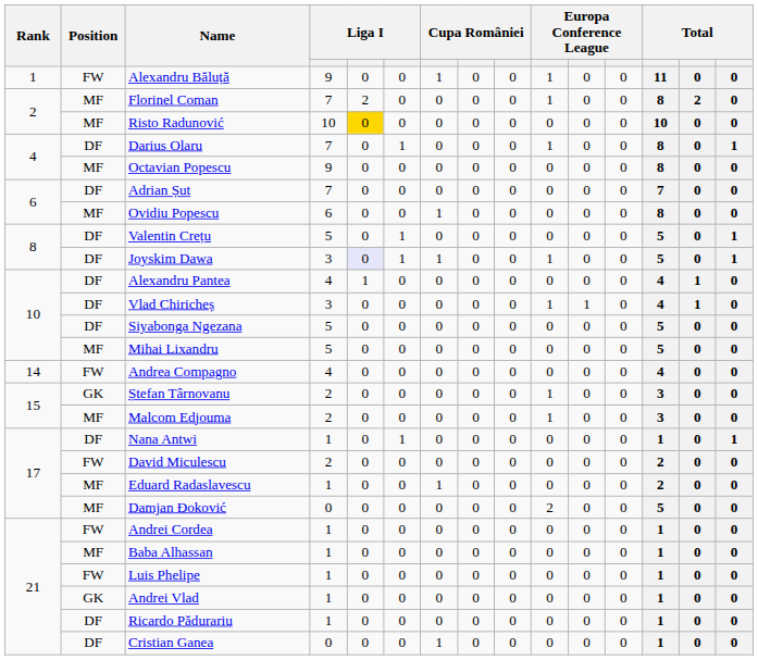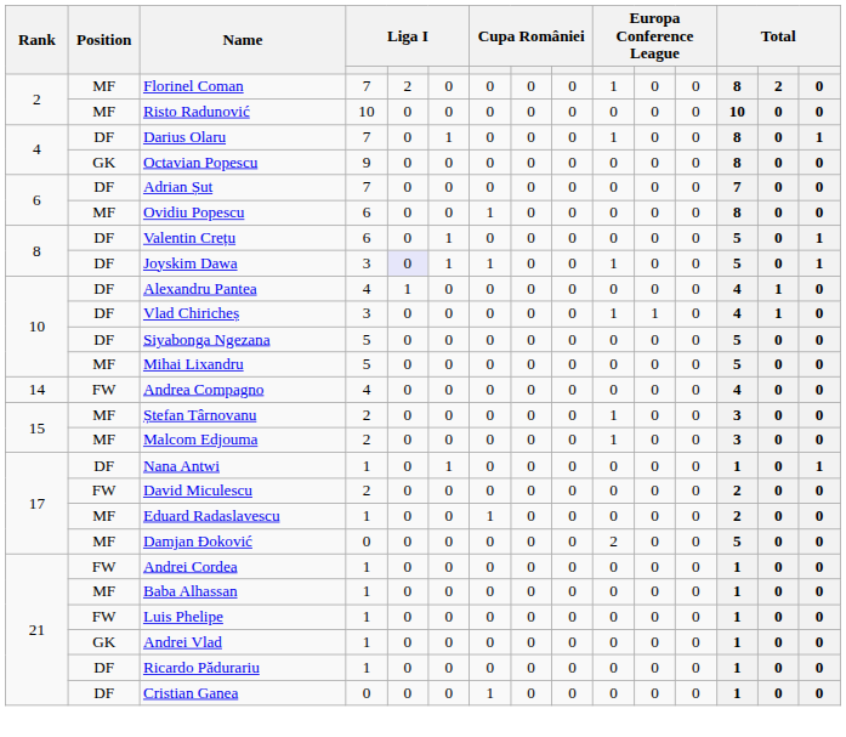 <table class="wikitable" style="text-align:center;">
 <tr>
 <th rowspan="2" style="width:56px;">Rank</th>
 <th rowspan="2" style="width:64px;">Position</th>
 <th rowspan="2" style="width:200px;">Name</th>
 <th colspan="3" style="width:84px;">Liga I</th>
 <th colspan="3" style="width:84px;">Cupa României</th>
 <th colspan="3" style="width:84px;">Europa Conference League</th>
 <th colspan="3" style="width:84px;">Total</th>
 </tr>
 <tr>
 <th style="width:34px;"></th>
 <th style="width:34px;"></th>
 <th style="width:34px;"></th>
 <th style="width:34px;"></th>
 <th style="width:34px;"></th>
 <th style="width:34px;"></th>
 <th style="width:34px;"></th>
 <th style="width:34px;"></th>
 <th style="width:34px;"></th>
 <th style="width:34px;"></th>
 <th style="width:34px;"></th>
 <th style="width:34px;"></th>
 </tr>
 <tr>
-<td>1</td>
-<td>FW</td>
-<td align="left"> <a href='#'>Alexandru Băluță</a></td>
-<td>9</td>
-<td>0</td>
-<td>0</td>
-<td>1</td>
-<td>0</td>
-<td>0</td>
-<td>1</td>
-<td>0</td>
-<td>0</td>
-<th>11</th>
-<th>0</th>
-<th>0</th>
-</tr>
-<tr>
 <td rowspan="2">2</td>
 <td>MF</td>
 <td align="left"> <a href='#'>Florinel Coman</a></td>
 <td>7</td>
 <td>2</td>
 <td>0</td>
 <td>0</td>
 <td>0</td>
 <td>0</td>
 <td>1</td>
 <td>0</td>
 <td>0</td>
 <th>8</th>
 <th>2</th>
 <th>0</th>
 </tr>
 <tr>
 <td>MF</td>
 <td align="left"> <a href='#'>Risto Radunović</a></td>
 <td>10</td>
-<td style="background: gold;">0</td>
+<td>0</td>
 <td>0</td>
 <td>0</td>
 <td>0</td>
 <td>0</td>
 <td>0</td>
 <td>0</td>
 <td>0</td>
 <th>10</th>
 <th>0</th>
 <th>0</th>
 </tr>
 <tr>
 <td rowspan="2">4</td>
 <td>DF</td>
 <td align="left"> <a href='#'>Darius Olaru</a></td>
 <td>7</td>
 <td>0</td>
 <td>1</td>
 <td>0</td>
 <td>0</td>
 <td>0</td>
 <td>1</td>
 <td>0</td>
 <td>0</td>
 <th>8</th>
 <th>0</th>
 <th>1</th>
 </tr>
 <tr>
-<td>MF</td>
+<td>GK</td>
 <td align="left"> <a href='#'>Octavian Popescu</a></td>
 <td>9</td>
 <td>0</td>
 <td>0</td>
 <td>0</td>
 <td>0</td>
 <td>0</td>
 <td>0</td>
 <td>0</td>
 <td>0</td>
 <th>8</th>
 <th>0</th>
 <th>0</th>
 </tr>
 <tr>
 <td rowspan="2">6</td>
 <td>DF</td>
 <td align="left"> <a href='#'>Adrian Șut</a></td>
 <td>7</td>
 <td>0</td>
 <td>0</td>
 <td>0</td>
 <td>0</td>
 <td>0</td>
 <td>0</td>
 <td>0</td>
 <td>0</td>
 <th>7</th>
 <th>0</th>
 <th>0</th>
 </tr>
 <tr>
 <td>MF</td>
 <td align="left"> <a href='#'>Ovidiu Popescu</a></td>
 <td>6</td>
 <td>0</td>
 <td>0</td>
 <td>1</td>
 <td>0</td>
 <td>0</td>
 <td>0</td>
 <td>0</td>
 <td>0</td>
 <th>8</th>
 <th>0</th>
 <th>0</th>
 </tr>
 <tr>
 <td rowspan="2">8</td>
 <td>DF</td>
 <td align="left"> <a href='#'>Valentin Crețu</a></td>
-<td>5</td>
+<td>6</td>
 <td>0</td>
 <td>1</td>
 <td>0</td>
 <td>0</td>
 <td>0</td>
 <td>0</td>
 <td>0</td>
 <td>0</td>
 <th>5</th>
 <th>0</th>
 <th>1</th>
 </tr>
 <tr>
 <td>DF</td>
 <td align="left"> <a href='#'>Joyskim Dawa</a></td>
 <td>3</td>
 <td style="background: lavender;">0</td>
 <td>1</td>
 <td>1</td>
 <td>0</td>
 <td>0</td>
 <td>1</td>
 <td>0</td>
 <td>0</td>
 <th>5</th>
 <th>0</th>
 <th>1</th>
 </tr>
 <tr>
 <td rowspan="4">10</td>
 <td>DF</td>
 <td align="left"> <a href='#'>Alexandru Pantea</a></td>
 <td>4</td>
 <td>1</td>
 <td>0</td>
 <td>0</td>
 <td>0</td>
 <td>0</td>
 <td>0</td>
 <td>0</td>
 <td>0</td>
 <th>4</th>
 <th>1</th>
 <th>0</th>
 </tr>
 <tr>
 <td>DF</td>
 <td align="left"> <a href='#'>Vlad Chiricheș</a></td>
 <td>3</td>
 <td>0</td>
 <td>0</td>
 <td>0</td>
 <td>0</td>
 <td>0</td>
 <td>1</td>
 <td>1</td>
 <td>0</td>
 <th>4</th>
 <th>1</th>
 <th>0</th>
 </tr>
 <tr>
 <td>DF</td>
 <td align="left"> <a href='#'>Siyabonga Ngezana</a></td>
 <td>5</td>
 <td>0</td>
 <td>0</td>
 <td>0</td>
 <td>0</td>
 <td>0</td>
 <td>0</td>
 <td>0</td>
 <td>0</td>
 <th>5</th>
 <th>0</th>
 <th>0</th>
 </tr>
 <tr>
 <td>MF</td>
 <td align="left"> <a href='#'>Mihai Lixandru</a></td>
 <td>5</td>
 <td>0</td>
 <td>0</td>
 <td>0</td>
 <td>0</td>
 <td>0</td>
 <td>0</td>
 <td>0</td>
 <td>0</td>
 <th>5</th>
 <th>0</th>
 <th>0</th>
 </tr>
 <tr>
 <td>14</td>
 <td>FW</td>
 <td align="left"> <a href='#'>Andrea Compagno</a></td>
 <td>4</td>
 <td>0</td>
 <td>0</td>
 <td>0</td>
 <td>0</td>
 <td>0</td>
 <td>0</td>
 <td>0</td>
 <td>0</td>
 <th>4</th>
 <th>0</th>
 <th>0</th>
 </tr>
 <tr>
 <td rowspan="2">15</td>
-<td>GK</td>
+<td>MF</td>
 <td align="left"> <a href='#'>Ștefan Târnovanu</a></td>
 <td>2</td>
 <td>0</td>
 <td>0</td>
 <td>0</td>
 <td>0</td>
 <td>0</td>
 <td>1</td>
 <td>0</td>
 <td>0</td>
 <th>3</th>
 <th>0</th>
 <th>0</th>
 </tr>
 <tr>
 <td>MF</td>
 <td align="left"> <a href='#'>Malcom Edjouma</a></td>
 <td>2</td>
 <td>0</td>
 <td>0</td>
 <td>0</td>
 <td>0</td>
 <td>0</td>
 <td>1</td>
 <td>0</td>
 <td>0</td>
 <th>3</th>
 <th>0</th>
 <th>0</th>
 </tr>
 <tr>
 <td rowspan="4">17</td>
 <td>DF</td>
 <td align="left"> <a href='#'>Nana Antwi</a></td>
 <td>1</td>
 <td>0</td>
 <td>1</td>
 <td>0</td>
 <td>0</td>
 <td>0</td>
 <td>0</td>
 <td>0</td>
 <td>0</td>
 <th>1</th>
 <th>0</th>
 <th>1</th>
 </tr>
 <tr>
 <td>FW</td>
 <td align="left"> <a href='#'>David Miculescu</a></td>
 <td>2</td>
 <td>0</td>
 <td>0</td>
 <td>0</td>
 <td>0</td>
 <td>0</td>
 <td>0</td>
 <td>0</td>
 <td>0</td>
 <th>2</th>
 <th>0</th>
 <th>0</th>
 </tr>
 <tr>
 <td>MF</td>
 <td align="left"> <a href='#'>Eduard Radaslavescu</a></td>
 <td>1</td>
 <td>0</td>
 <td>0</td>
 <td>1</td>
 <td>0</td>
 <td>0</td>
 <td>0</td>
 <td>0</td>
 <td>0</td>
 <th>2</th>
 <th>0</th>
 <th>0</th>
 </tr>
 <tr>
 <td>MF</td>
 <td align="left"> <a href='#'>Damjan Đoković</a></td>
 <td>0</td>
 <td>0</td>
 <td>0</td>
 <td>0</td>
 <td>0</td>
 <td>0</td>
 <td>2</td>
 <td>0</td>
 <td>0</td>
 <th>5</th>
 <th>0</th>
 <th>0</th>
 </tr>
 <tr>
 <td rowspan="6">21</td>
 <td>FW</td>
 <td align="left"> <a href='#'>Andrei Cordea</a></td>
 <td>1</td>
 <td>0</td>
 <td>0</td>
 <td>0</td>
 <td>0</td>
 <td>0</td>
 <td>0</td>
 <td>0</td>
 <td>0</td>
 <th>1</th>
 <th>0</th>
 <th>0</th>
 </tr>
 <tr>
 <td>MF</td>
 <td align="left"> <a href='#'>Baba Alhassan</a></td>
 <td>1</td>
 <td>0</td>
 <td>0</td>
 <td>0</td>
 <td>0</td>
 <td>0</td>
 <td>0</td>
 <td>0</td>
 <td>0</td>
 <th>1</th>
 <th>0</th>
 <th>0</th>
 </tr>
 <tr>
 <td>FW</td>
 <td align="left"> <a href='#'>Luis Phelipe</a></td>
 <td>1</td>
 <td>0</td>
 <td>0</td>
 <td>0</td>
 <td>0</td>
 <td>0</td>
 <td>0</td>
 <td>0</td>
 <td>0</td>
 <th>1</th>
 <th>0</th>
 <th>0</th>
 </tr>
 <tr>
 <td>GK</td>
 <td align="left"> <a href='#'>Andrei Vlad</a></td>
 <td>1</td>
 <td>0</td>
 <td>0</td>
 <td>0</td>
 <td>0</td>
 <td>0</td>
 <td>0</td>
 <td>0</td>
 <td>0</td>
 <th>1</th>
 <th>0</th>
 <th>0</th>
 </tr>
 <tr>
 <td>DF</td>
 <td align="left"> <a href='#'>Ricardo Pădurariu</a></td>
 <td>1</td>
 <td>0</td>
 <td>0</td>
 <td>0</td>
 <td>0</td>
 <td>0</td>
 <td>0</td>
 <td>0</td>
 <td>0</td>
 <th>1</th>
 <th>0</th>
 <th>0</th>
 </tr>
 <tr>
 <td>DF</td>
 <td align="left"> <a href='#'>Cristian Ganea</a></td>
 <td>0</td>
 <td>0</td>
 <td>0</td>
 <td>1</td>
 <td>0</td>
 <td>0</td>
 <td>0</td>
 <td>0</td>
 <td>0</td>
 <th>1</th>
 <th>0</th>
 <th>0</th>
 </tr>
 </table>
